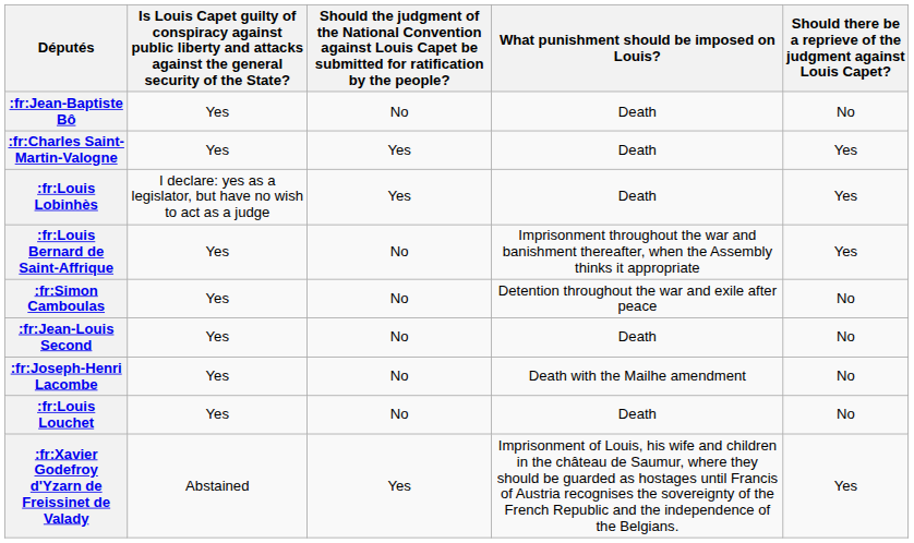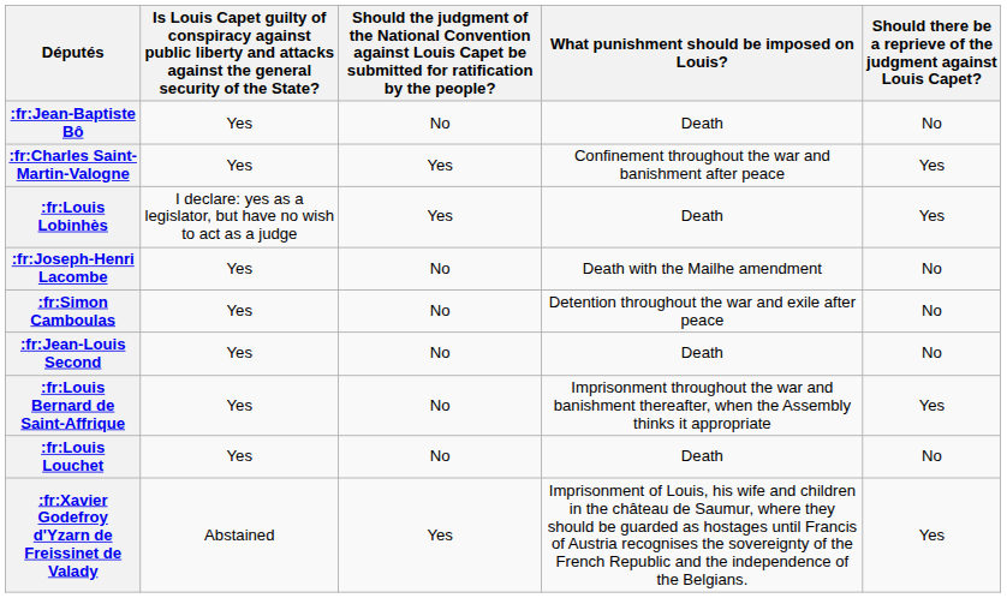 <table class="wikitable sortable" style="text-align:center; width:80%;">
 <tr>
 <th scope=col>Députés</th>
 <th scope=col>Is Louis Capet guilty of conspiracy against public liberty and attacks against the general security of the State?</th>
 <th scope=col>Should the judgment of the National Convention against Louis Capet be submitted for ratification by the people?</th>
 <th scope=col>What punishment should be imposed on Louis?</th>
 <th scope=col>Should there be a reprieve of the judgment against Louis Capet?</th>
 </tr>
 <tr>
 <th scope=row><a href='#'>:fr:Jean-Baptiste Bô</a></th>
 <td>Yes</td>
 <td>No</td>
 <td>Death</td>
 <td>No</td>
 </tr>
 <tr>
 <th scope=row><a href='#'>:fr:Charles Saint-Martin-Valogne</a></th>
 <td>Yes</td>
 <td>Yes</td>
-<td>Death</td>
+<td>Confinement throughout the war and banishment after peace</td>
 <td>Yes</td>
 </tr>
 <tr>
 <th scope=row><a href='#'>:fr:Louis Lobinhès</a></th>
 <td>I declare: yes as a legislator, but have no wish to act as a judge</td>
 <td>Yes</td>
 <td>Death</td>
 <td>Yes</td>
 </tr>
 <tr>
-<th scope=row><a href='#'>:fr:Louis Bernard de Saint-Affrique</a></th>
+<th scope=row><a href='#'>:fr:Joseph-Henri Lacombe</a></th>
 <td>Yes</td>
 <td>No</td>
-<td>Imprisonment throughout the war and banishment thereafter, when the Assembly thinks it appropriate</td>
-<td>Yes</td>
+<td>Death with the Mailhe amendment</td>
+<td>No</td>
 </tr>
 <tr>
 <th scope=row><a href='#'>:fr:Simon Camboulas</a></th>
 <td>Yes</td>
 <td>No</td>
 <td>Detention throughout the war and exile after peace</td>
 <td>No</td>
 </tr>
 <tr>
 <th scope=row><a href='#'>:fr:Jean-Louis Second</a></th>
 <td>Yes</td>
 <td>No</td>
 <td>Death</td>
 <td>No</td>
 </tr>
 <tr>
-<th scope=row><a href='#'>:fr:Joseph-Henri Lacombe</a></th>
+<th scope=row><a href='#'>:fr:Louis Bernard de Saint-Affrique</a></th>
 <td>Yes</td>
 <td>No</td>
-<td>Death with the Mailhe amendment</td>
-<td>No</td>
+<td>Imprisonment throughout the war and banishment thereafter, when the Assembly thinks it appropriate</td>
+<td>Yes</td>
 </tr>
 <tr>
 <th scope=row><a href='#'>:fr:Louis Louchet</a></th>
 <td>Yes</td>
 <td>No</td>
 <td>Death</td>
 <td>No</td>
 </tr>
 <tr>
 <th scope=row><a href='#'>:fr:Xavier Godefroy d'Yzarn de Freissinet de Valady</a></th>
 <td>Abstained</td>
 <td>Yes</td>
 <td>Imprisonment of Louis, his wife and children in the château de Saumur, where they should be guarded as hostages until Francis of Austria recognises the sovereignty of the French Republic and the independence of the Belgians.</td>
 <td>Yes</td>
 </tr>
 </table>
